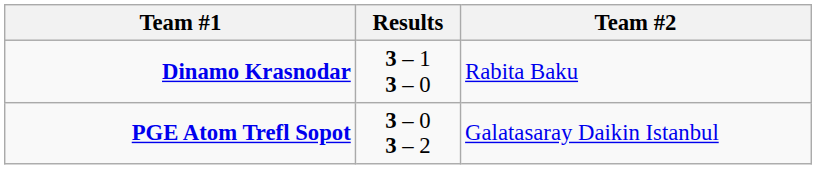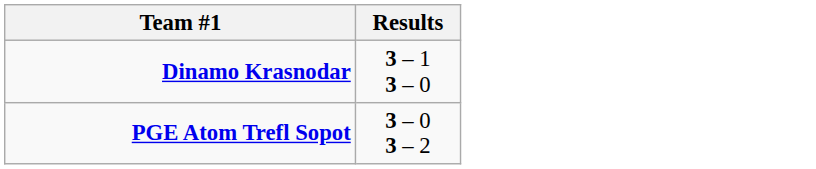 <table class="wikitable" style="border-collapse: collapse;">
 <tr>
 <th align="right" width="240">Team #1</th>
 <th>  Results  </th>
-<th align="left" width="240">Team #2</th>
 </tr>
 <tr>
 <td align="right"><strong><a href='#'>Dinamo Krasnodar</a></strong> </td>
 <td align="center"><strong>3</strong> – 1 <br> <strong>3</strong> – 0</td>
-<td> <a href='#'>Rabita Baku</a></td>
 </tr>
 <tr>
 <td align="right"><strong><a href='#'>PGE Atom Trefl Sopot</a></strong> </td>
 <td align="center"><strong>3</strong> – 0 <br><strong>3</strong> – 2</td>
-<td> <a href='#'>Galatasaray Daikin Istanbul</a></td>
 </tr>
 </table>
